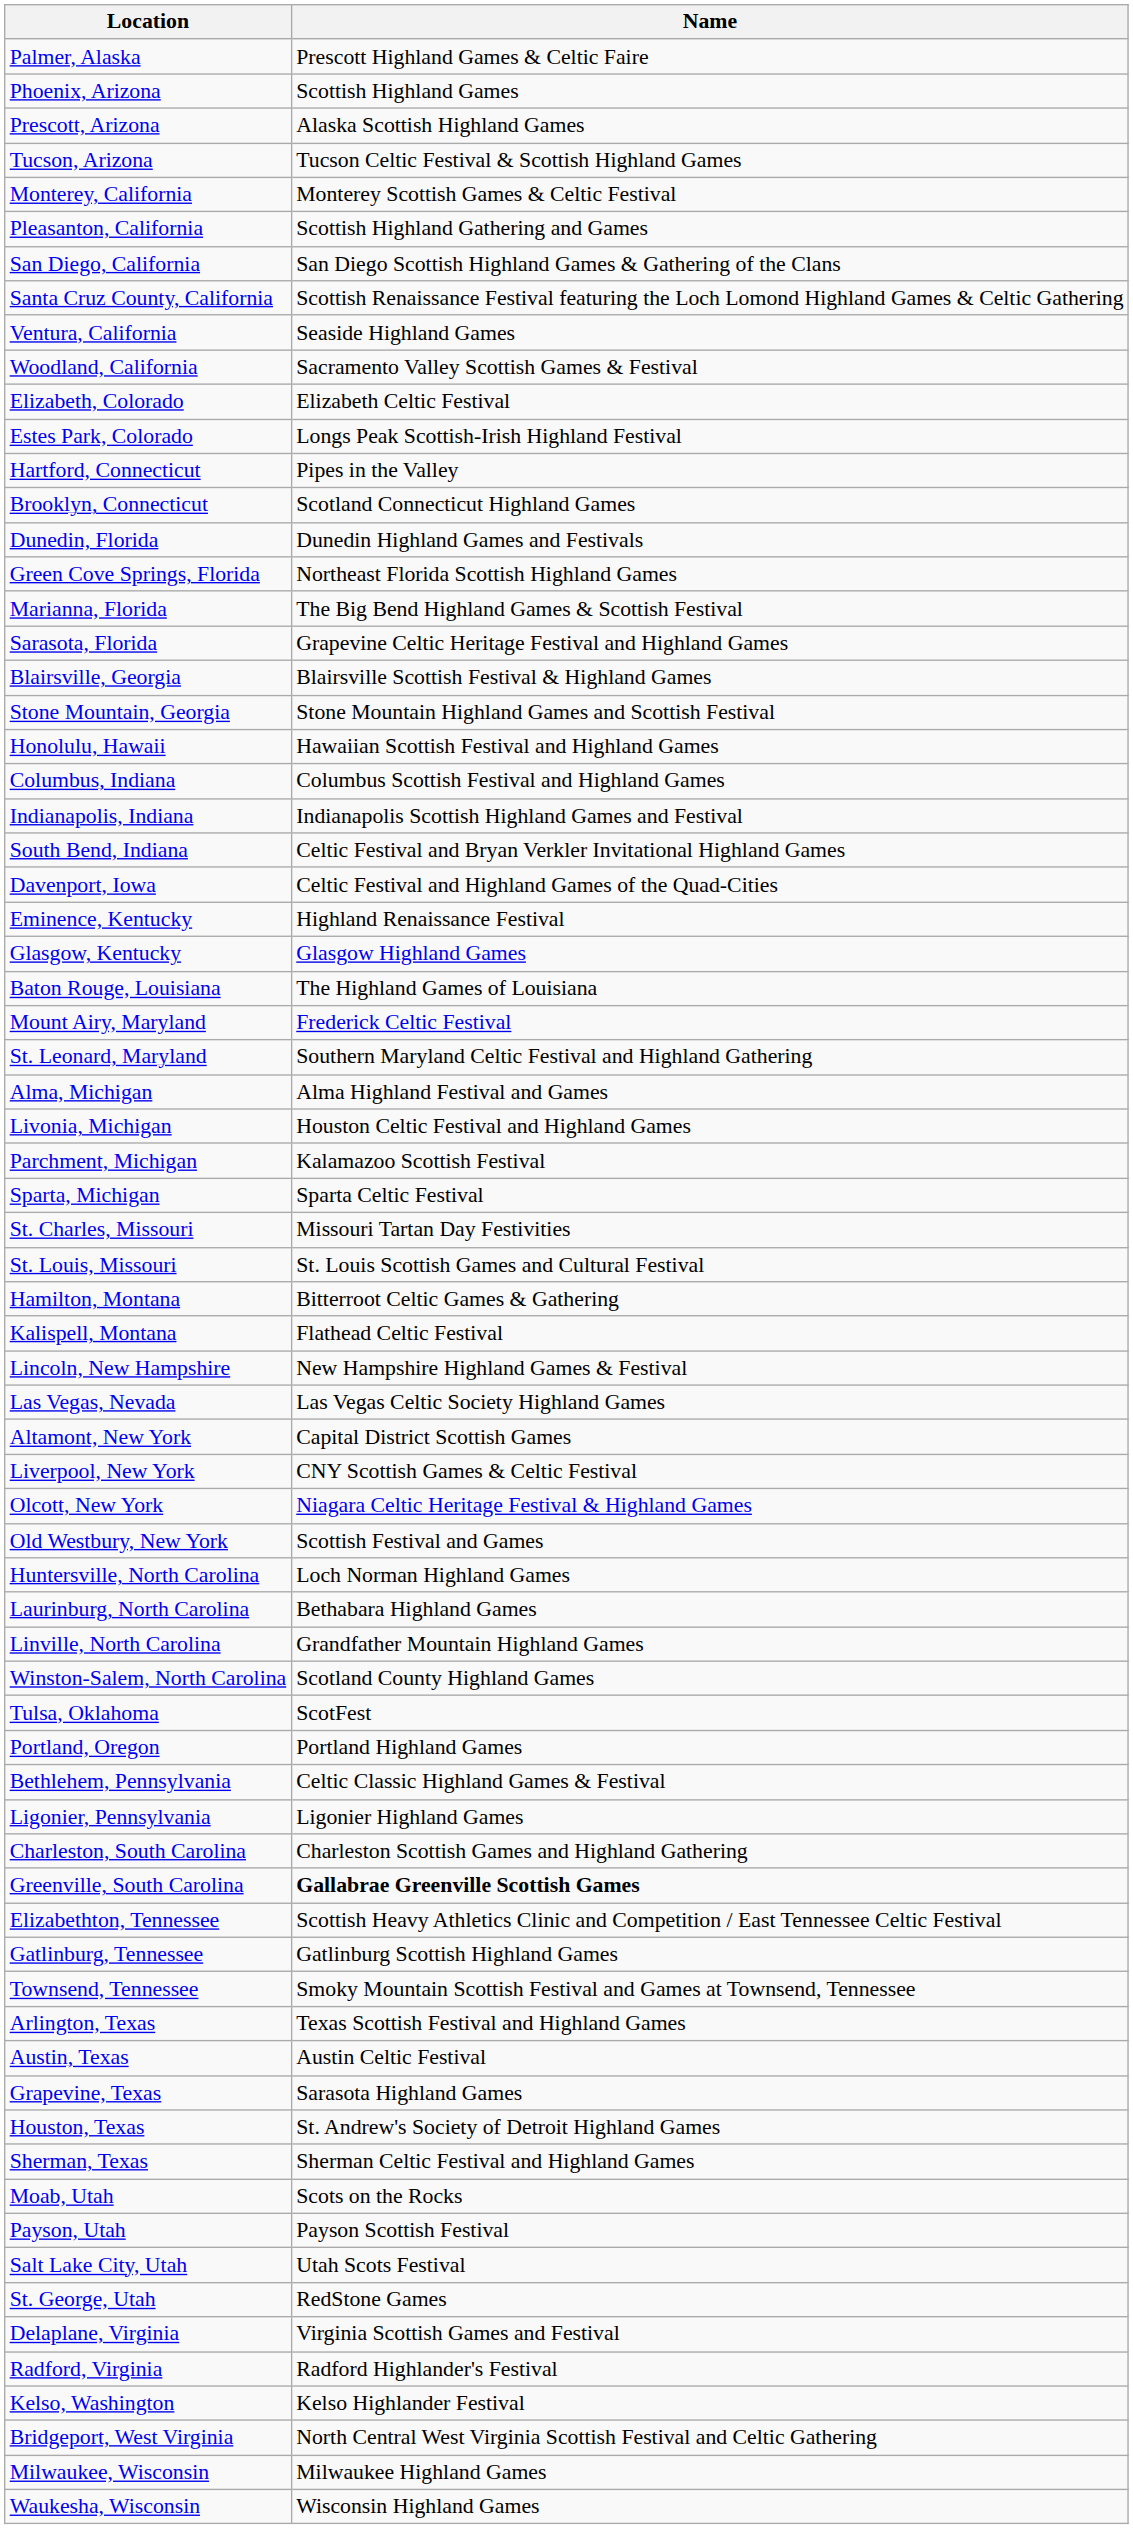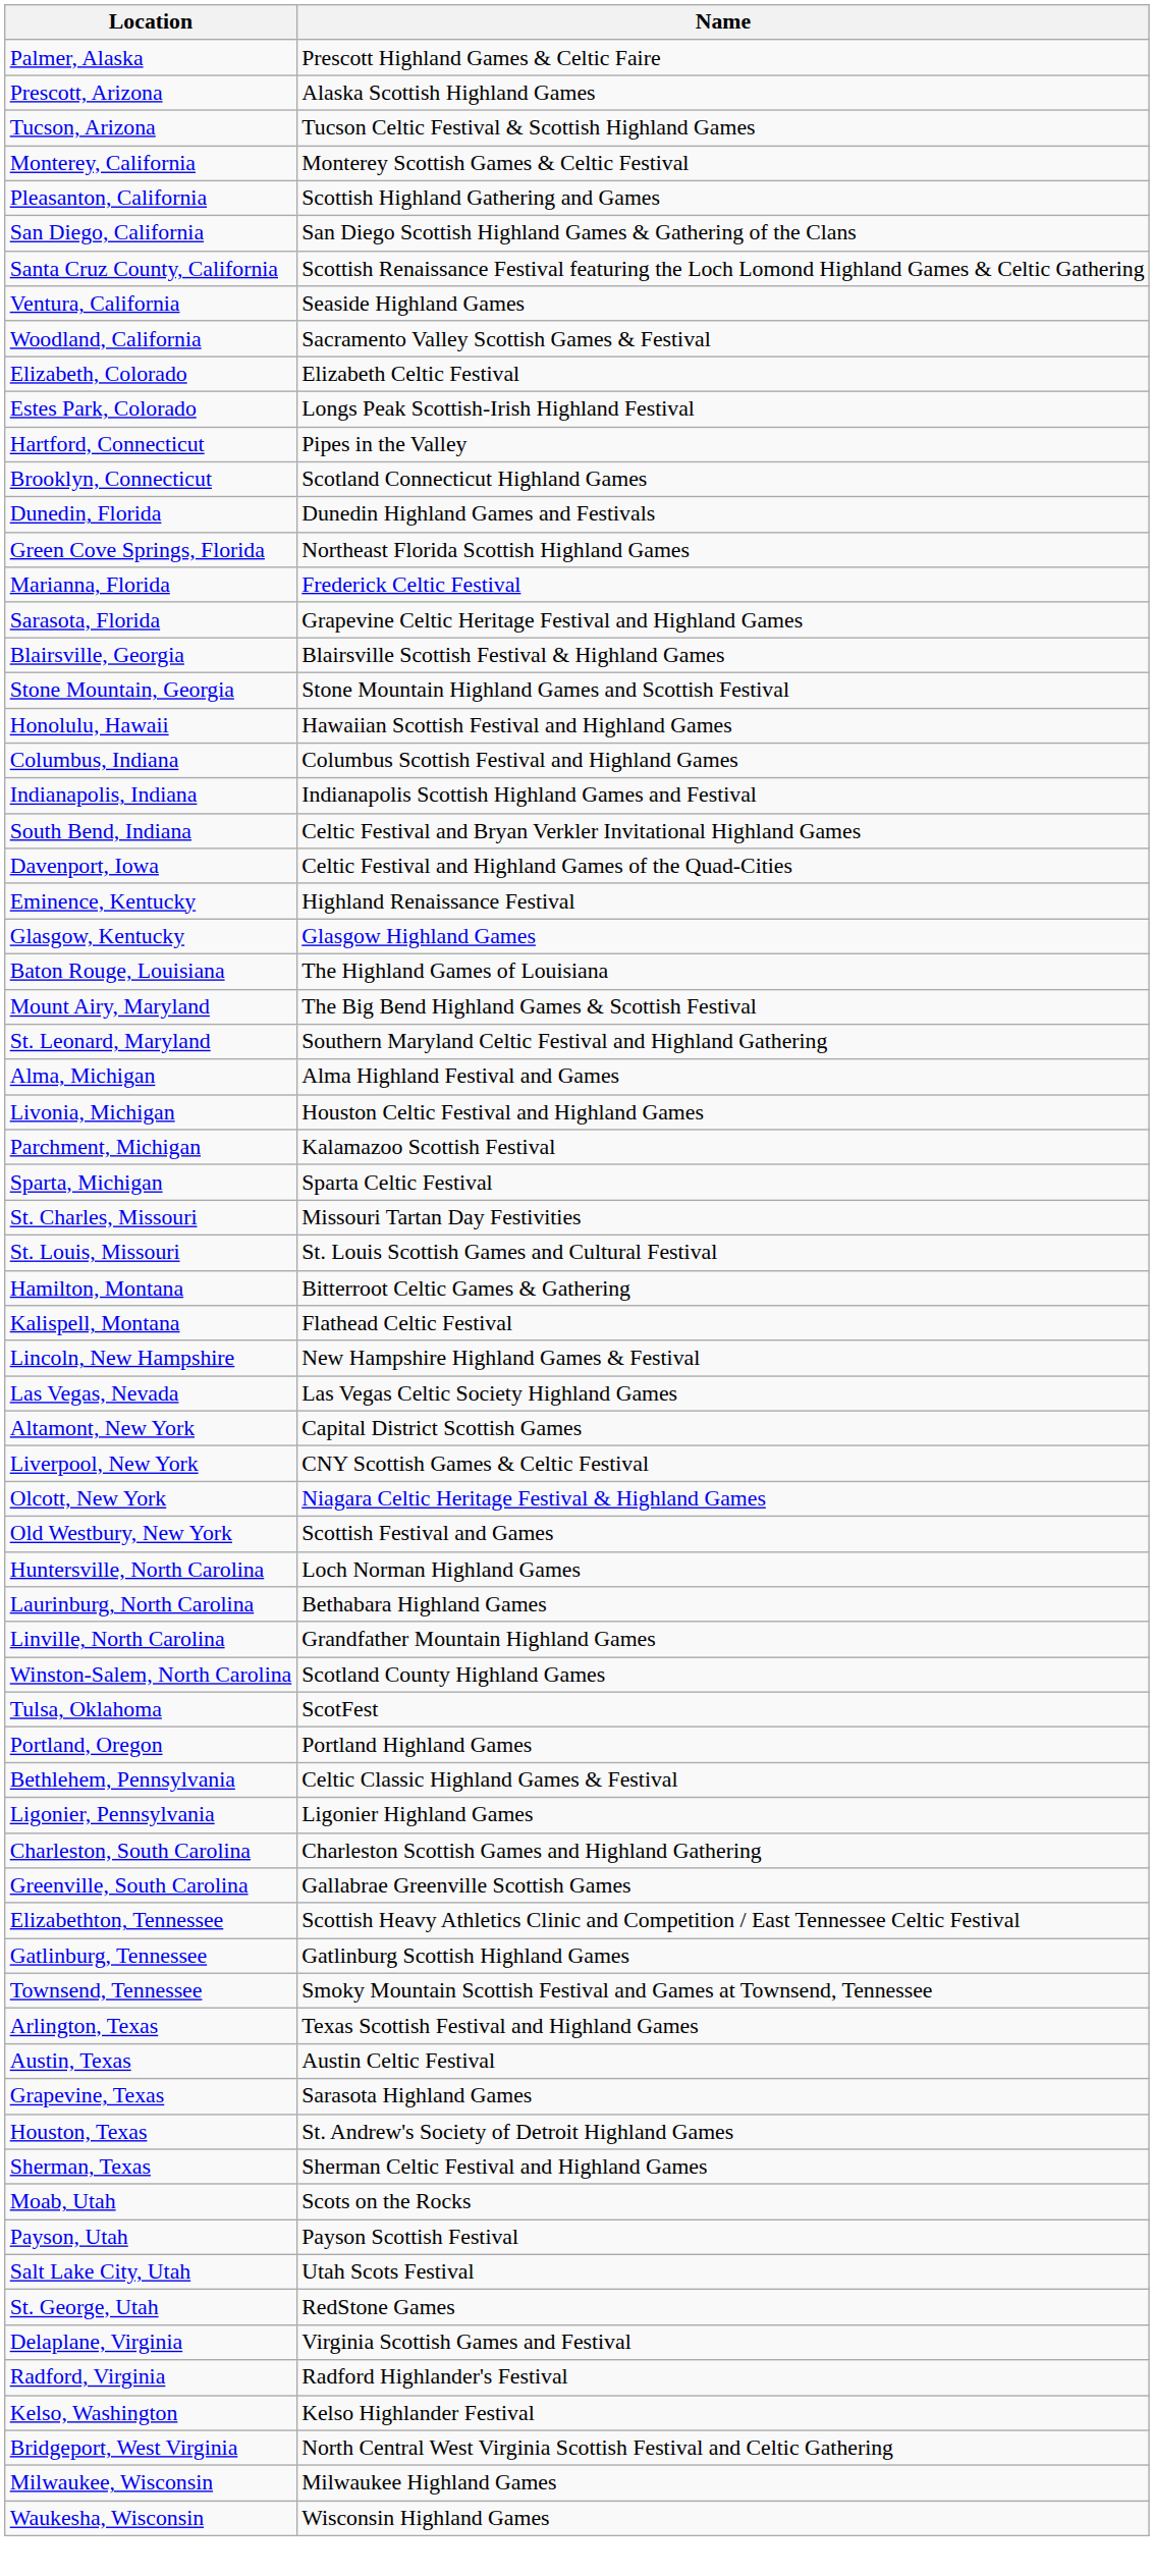 <table class="wikitable sortable">
 <tr>
 <th>Location</th>
 <th>Name</th>
 </tr>
 <tr>
 <td><a href='#'>Palmer, Alaska</a></td>
 <td>Prescott Highland Games & Celtic Faire</td>
-</tr>
-<tr>
-<td><a href='#'>Phoenix, Arizona</a></td>
-<td>Scottish Highland Games</td>
 </tr>
 <tr>
 <td><a href='#'>Prescott, Arizona</a></td>
 <td>Alaska Scottish Highland Games</td>
 </tr>
 <tr>
 <td><a href='#'>Tucson, Arizona</a></td>
 <td>Tucson Celtic Festival & Scottish Highland Games</td>
 </tr>
 <tr>
 <td><a href='#'>Monterey, California</a></td>
 <td>Monterey Scottish Games & Celtic Festival</td>
 </tr>
 <tr>
 <td><a href='#'>Pleasanton, California</a></td>
 <td>Scottish Highland Gathering and Games</td>
 </tr>
 <tr>
 <td><a href='#'>San Diego, California</a></td>
 <td>San Diego Scottish Highland Games & Gathering of the Clans</td>
 </tr>
 <tr>
 <td><a href='#'>Santa Cruz County, California</a></td>
 <td>Scottish Renaissance Festival featuring the Loch Lomond Highland Games & Celtic Gathering</td>
 </tr>
 <tr>
 <td><a href='#'>Ventura, California</a></td>
 <td>Seaside Highland Games</td>
 </tr>
 <tr>
 <td><a href='#'>Woodland, California</a></td>
 <td>Sacramento Valley Scottish Games & Festival</td>
 </tr>
 <tr>
 <td><a href='#'>Elizabeth, Colorado</a></td>
 <td>Elizabeth Celtic Festival</td>
 </tr>
 <tr>
 <td><a href='#'>Estes Park, Colorado</a></td>
 <td>Longs Peak Scottish-Irish Highland Festival</td>
 </tr>
 <tr>
 <td><a href='#'>Hartford, Connecticut</a></td>
 <td>Pipes in the Valley</td>
 </tr>
 <tr>
 <td><a href='#'>Brooklyn, Connecticut</a></td>
 <td>Scotland Connecticut Highland Games</td>
 </tr>
 <tr>
 <td><a href='#'>Dunedin, Florida</a></td>
 <td>Dunedin Highland Games and Festivals</td>
 </tr>
 <tr>
 <td><a href='#'>Green Cove Springs, Florida</a></td>
 <td>Northeast Florida Scottish Highland Games</td>
 </tr>
 <tr>
 <td><a href='#'>Marianna, Florida</a></td>
-<td>The Big Bend Highland Games & Scottish Festival</td>
+<td><a href='#'>Frederick Celtic Festival</a></td>
 </tr>
 <tr>
 <td><a href='#'>Sarasota, Florida</a></td>
 <td>Grapevine Celtic Heritage Festival and Highland Games</td>
 </tr>
 <tr>
 <td><a href='#'>Blairsville, Georgia</a></td>
 <td>Blairsville Scottish Festival & Highland Games</td>
 </tr>
 <tr>
 <td><a href='#'>Stone Mountain, Georgia</a></td>
 <td>Stone Mountain Highland Games and Scottish Festival</td>
 </tr>
 <tr>
 <td><a href='#'>Honolulu, Hawaii</a></td>
 <td>Hawaiian Scottish Festival and Highland Games</td>
 </tr>
 <tr>
 <td><a href='#'>Columbus, Indiana</a></td>
 <td>Columbus Scottish Festival and Highland Games</td>
 </tr>
 <tr>
 <td><a href='#'>Indianapolis, Indiana</a></td>
 <td>Indianapolis Scottish Highland Games and Festival</td>
 </tr>
 <tr>
 <td><a href='#'>South Bend, Indiana</a></td>
 <td>Celtic Festival and Bryan Verkler Invitational Highland Games</td>
 </tr>
 <tr>
 <td><a href='#'>Davenport, Iowa</a></td>
 <td>Celtic Festival and Highland Games of the Quad-Cities</td>
 </tr>
 <tr>
 <td><a href='#'>Eminence, Kentucky</a></td>
 <td>Highland Renaissance Festival</td>
 </tr>
 <tr>
 <td><a href='#'>Glasgow, Kentucky</a></td>
 <td><a href='#'>Glasgow Highland Games</a></td>
 </tr>
 <tr>
 <td><a href='#'>Baton Rouge, Louisiana</a></td>
 <td>The Highland Games of Louisiana</td>
 </tr>
 <tr>
 <td><a href='#'>Mount Airy, Maryland</a></td>
-<td><a href='#'>Frederick Celtic Festival</a></td>
+<td>The Big Bend Highland Games & Scottish Festival</td>
 </tr>
 <tr>
 <td><a href='#'>St. Leonard, Maryland</a></td>
 <td>Southern Maryland Celtic Festival and Highland Gathering</td>
 </tr>
 <tr>
 <td><a href='#'>Alma, Michigan</a></td>
 <td>Alma Highland Festival and Games</td>
 </tr>
 <tr>
 <td><a href='#'>Livonia, Michigan</a></td>
 <td>Houston Celtic Festival and Highland Games</td>
 </tr>
 <tr>
 <td><a href='#'>Parchment, Michigan</a></td>
 <td>Kalamazoo Scottish Festival</td>
 </tr>
 <tr>
 <td><a href='#'>Sparta, Michigan</a></td>
 <td>Sparta Celtic Festival</td>
 </tr>
 <tr>
 <td><a href='#'>St. Charles, Missouri</a></td>
 <td>Missouri Tartan Day Festivities</td>
 </tr>
 <tr>
 <td><a href='#'>St. Louis, Missouri</a></td>
 <td>St. Louis Scottish Games and Cultural Festival</td>
 </tr>
 <tr>
 <td><a href='#'>Hamilton, Montana</a></td>
 <td>Bitterroot Celtic Games & Gathering</td>
 </tr>
 <tr>
 <td><a href='#'>Kalispell, Montana</a></td>
 <td>Flathead Celtic Festival</td>
 </tr>
 <tr>
 <td><a href='#'>Lincoln, New Hampshire</a></td>
 <td>New Hampshire Highland Games & Festival</td>
 </tr>
 <tr>
 <td><a href='#'>Las Vegas, Nevada</a></td>
 <td>Las Vegas Celtic Society Highland Games</td>
 </tr>
 <tr>
 <td><a href='#'>Altamont, New York</a></td>
 <td>Capital District Scottish  Games</td>
 </tr>
 <tr>
 <td><a href='#'>Liverpool, New York</a></td>
 <td>CNY Scottish Games & Celtic Festival</td>
 </tr>
 <tr>
 <td><a href='#'>Olcott, New York</a></td>
 <td><a href='#'>Niagara Celtic Heritage Festival & Highland Games</a></td>
 </tr>
 <tr>
 <td><a href='#'>Old Westbury, New York</a></td>
 <td>Scottish Festival and Games</td>
 </tr>
 <tr>
 <td><a href='#'>Huntersville, North Carolina</a></td>
 <td>Loch Norman Highland Games</td>
 </tr>
 <tr>
 <td><a href='#'>Laurinburg, North Carolina</a></td>
 <td>Bethabara Highland Games</td>
 </tr>
 <tr>
 <td><a href='#'>Linville, North Carolina</a></td>
 <td>Grandfather Mountain Highland Games</td>
 </tr>
 <tr>
 <td><a href='#'>Winston-Salem, North Carolina</a></td>
 <td>Scotland County Highland Games</td>
 </tr>
 <tr>
 <td><a href='#'>Tulsa, Oklahoma</a></td>
 <td>ScotFest</td>
 </tr>
 <tr>
 <td><a href='#'>Portland, Oregon</a></td>
 <td>Portland Highland Games</td>
 </tr>
 <tr>
 <td><a href='#'>Bethlehem, Pennsylvania</a></td>
 <td>Celtic Classic Highland Games & Festival</td>
 </tr>
 <tr>
 <td><a href='#'>Ligonier, Pennsylvania</a></td>
 <td>Ligonier Highland Games</td>
 </tr>
 <tr>
 <td><a href='#'>Charleston, South Carolina</a></td>
 <td>Charleston Scottish Games and Highland Gathering</td>
 </tr>
 <tr>
 <td><a href='#'>Greenville, South Carolina</a></td>
-<td><strong>Gallabrae Greenville Scottish Games</strong></td>
+<td>Gallabrae Greenville Scottish Games</td>
 </tr>
 <tr>
 <td><a href='#'>Elizabethton, Tennessee</a></td>
 <td>Scottish Heavy Athletics Clinic and Competition / East Tennessee Celtic Festival</td>
 </tr>
 <tr>
 <td><a href='#'>Gatlinburg, Tennessee</a></td>
 <td>Gatlinburg Scottish Highland Games</td>
 </tr>
 <tr>
 <td><a href='#'>Townsend, Tennessee</a></td>
 <td>Smoky Mountain Scottish Festival and Games at Townsend, Tennessee</td>
 </tr>
 <tr>
 <td><a href='#'>Arlington, Texas</a></td>
 <td>Texas Scottish Festival and Highland Games</td>
 </tr>
 <tr>
 <td><a href='#'>Austin, Texas</a></td>
 <td>Austin Celtic Festival</td>
 </tr>
 <tr>
 <td><a href='#'>Grapevine, Texas</a></td>
 <td>Sarasota Highland Games</td>
 </tr>
 <tr>
 <td><a href='#'>Houston, Texas</a></td>
 <td>St. Andrew's Society of Detroit Highland Games</td>
 </tr>
 <tr>
 <td><a href='#'>Sherman, Texas</a></td>
 <td>Sherman Celtic Festival and Highland Games</td>
 </tr>
 <tr>
 <td><a href='#'>Moab, Utah</a></td>
 <td>Scots on the Rocks</td>
 </tr>
 <tr>
 <td><a href='#'>Payson, Utah</a></td>
 <td>Payson Scottish Festival</td>
 </tr>
 <tr>
 <td><a href='#'>Salt Lake City, Utah</a></td>
 <td>Utah Scots Festival</td>
 </tr>
 <tr>
 <td><a href='#'>St. George, Utah</a></td>
 <td>RedStone Games</td>
 </tr>
 <tr>
 <td><a href='#'>Delaplane, Virginia</a></td>
 <td>Virginia Scottish Games and Festival</td>
 </tr>
 <tr>
 <td><a href='#'>Radford, Virginia</a></td>
 <td>Radford Highlander's Festival</td>
 </tr>
 <tr>
 <td><a href='#'>Kelso, Washington</a></td>
 <td>Kelso Highlander Festival</td>
 </tr>
 <tr>
 <td><a href='#'>Bridgeport, West Virginia</a></td>
 <td>North Central West Virginia Scottish Festival and Celtic Gathering</td>
 </tr>
 <tr>
 <td><a href='#'>Milwaukee, Wisconsin</a></td>
 <td>Milwaukee Highland Games</td>
 </tr>
 <tr>
 <td><a href='#'>Waukesha, Wisconsin</a></td>
 <td>Wisconsin Highland Games</td>
 </tr>
 </table>
